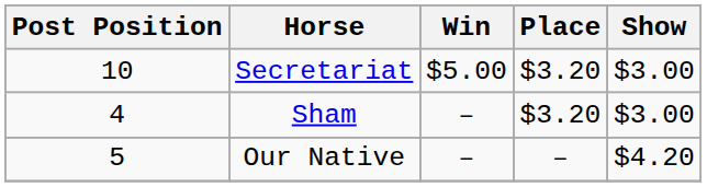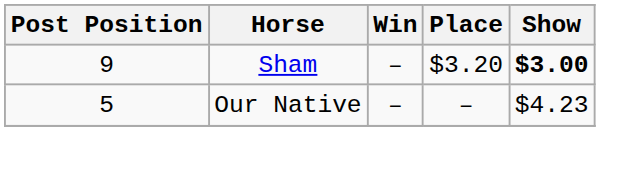 <table class="wikitable plainrowheaders">
 <tr>
 <th scope="col">Post Position</th>
 <th scope="col">Horse</th>
 <th scope="col">Win</th>
 <th scope="col">Place</th>
 <th scope="col">Show</th>
 </tr>
 <tr>
-<td style="text-align:center;">10</td>
-<td style="text-align:center;"><a href='#'>Secretariat</a></td>
-<td style="text-align:center;">$5.00</td>
-<td style="text-align:center;">$3.20</td>
-<td style="text-align:center;">$3.00</td>
-</tr>
-<tr>
-<td style="text-align:center;">4</td>
+<td style="text-align:center;">9</td>
 <td style="text-align:center;"><a href='#'>Sham</a></td>
 <td style="text-align:center;">–</td>
 <td style="text-align:center;">$3.20</td>
-<td style="text-align:center;">$3.00</td>
+<td style="text-align:center;"><strong>$3.00</strong></td>
 </tr>
 <tr>
 <td style="text-align:center;">5</td>
 <td style="text-align:center;">Our Native</td>
 <td style="text-align:center;">–</td>
 <td style="text-align:center;">–</td>
-<td style="text-align:center;">$4.20</td>
+<td style="text-align:center;">$4.23</td>
 </tr>
 <tr>
 </tr>
 </table>
